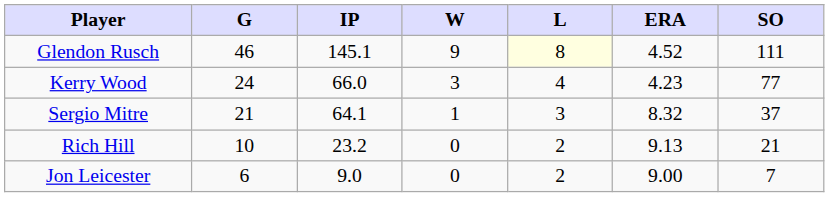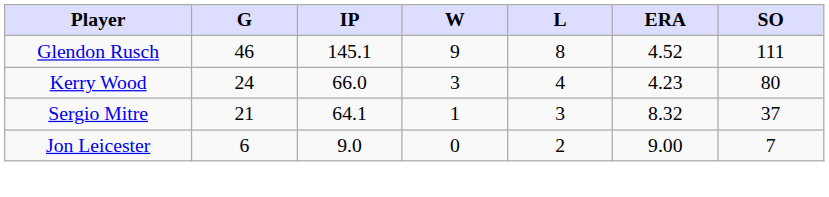 <table class="wikitable sortable">
 <tr>
 <th style="background:#ddf; width:16%;">Player</th>
 <th style="background:#ddf; width:9%;">G</th>
 <th style="background:#ddf; width:9%;">IP</th>
 <th style="background:#ddf; width:9%;">W</th>
 <th style="background:#ddf; width:9%;">L</th>
 <th style="background:#ddf; width:9%;">ERA</th>
 <th style="background:#ddf; width:9%;">SO</th>
 </tr>
 <tr align=center>
 <td><a href='#'>Glendon Rusch</a></td>
 <td>46</td>
 <td>145.1</td>
 <td>9</td>
-<td style="background: lightyellow;">8</td>
+<td>8</td>
 <td>4.52</td>
 <td>111</td>
 </tr>
 <tr align=center>
 <td><a href='#'>Kerry Wood</a></td>
 <td>24</td>
 <td>66.0</td>
 <td>3</td>
 <td>4</td>
 <td>4.23</td>
-<td>77</td>
+<td>80</td>
 </tr>
 <tr align=center>
 <td><a href='#'>Sergio Mitre</a></td>
 <td>21</td>
 <td>64.1</td>
 <td>1</td>
 <td>3</td>
 <td>8.32</td>
 <td>37</td>
 </tr>
 <tr align=center>
-<td><a href='#'>Rich Hill</a></td>
-<td>10</td>
-<td>23.2</td>
-<td>0</td>
-<td>2</td>
-<td>9.13</td>
-<td>21</td>
-</tr>
-<tr align=center>
 <td><a href='#'>Jon Leicester</a></td>
 <td>6</td>
 <td>9.0</td>
 <td>0</td>
 <td>2</td>
 <td>9.00</td>
 <td>7</td>
 </tr>
 </table>
